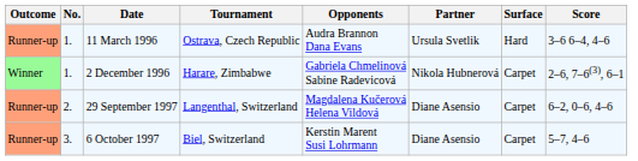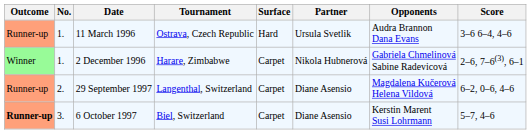 <table class="sortable wikitable" style=font-size:97%>
 <tr>
 <th>Outcome</th>
 <th>No.</th>
 <th>Date</th>
 <th>Tournament</th>
+<th>Surface</th>
+<th>Partner</th>
 <th>Opponents</th>
-<th>Partner</th>
-<th>Surface</th>
 <th>Score</th>
 </tr>
 <tr style="background:#f0f8ff;">
 <td style="background:#ffa07a;">Runner-up</td>
 <td>1.</td>
 <td>11 March 1996</td>
 <td><a href='#'>Ostrava</a>, Czech Republic</td>
+<td>Hard</td>
+<td> Ursula Svetlik</td>
 <td> Audra Brannon <br>  <a href='#'>Dana Evans</a></td>
-<td> Ursula Svetlik</td>
-<td>Hard</td>
 <td>3–6 6–4, 4–6</td>
 </tr>
 <tr style="background:#f0f8ff;">
 <td bgcolor="98FB98">Winner</td>
 <td>1.</td>
 <td>2 December 1996</td>
 <td><a href='#'>Harare</a>, Zimbabwe</td>
+<td>Carpet</td>
+<td> Nikola Hubnerová</td>
 <td> <a href='#'>Gabriela Chmelinová</a> <br>  Sabine Radevicová</td>
-<td> Nikola Hubnerová</td>
-<td>Carpet</td>
 <td>2–6, 7–6<sup>(3)</sup>, 6–1</td>
 </tr>
 <tr style="background:#f0f8ff;">
 <td style="background:#ffa07a;">Runner-up</td>
 <td>2.</td>
 <td>29 September 1997</td>
 <td><a href='#'>Langenthal</a>, Switzerland</td>
+<td>Carpet</td>
+<td> Diane Asensio</td>
 <td> <a href='#'>Magdalena Kučerová</a> <br>  <a href='#'>Helena Vildová</a></td>
-<td> Diane Asensio</td>
-<td>Carpet</td>
 <td>6–2, 0–6, 4–6</td>
 </tr>
 <tr style="background:#f0f8ff;">
-<td style="background:#ffa07a;">Runner-up</td>
+<td style="background:#ffa07a;"><strong>Runner-up</strong></td>
 <td>3.</td>
 <td>6 October 1997</td>
 <td><a href='#'>Biel</a>, Switzerland</td>
+<td>Carpet</td>
+<td> Diane Asensio</td>
 <td> Kerstin Marent <br>  <a href='#'>Susi Lohrmann</a></td>
-<td> Diane Asensio</td>
-<td>Carpet</td>
 <td>5–7, 4–6</td>
 </tr>
 </table>
